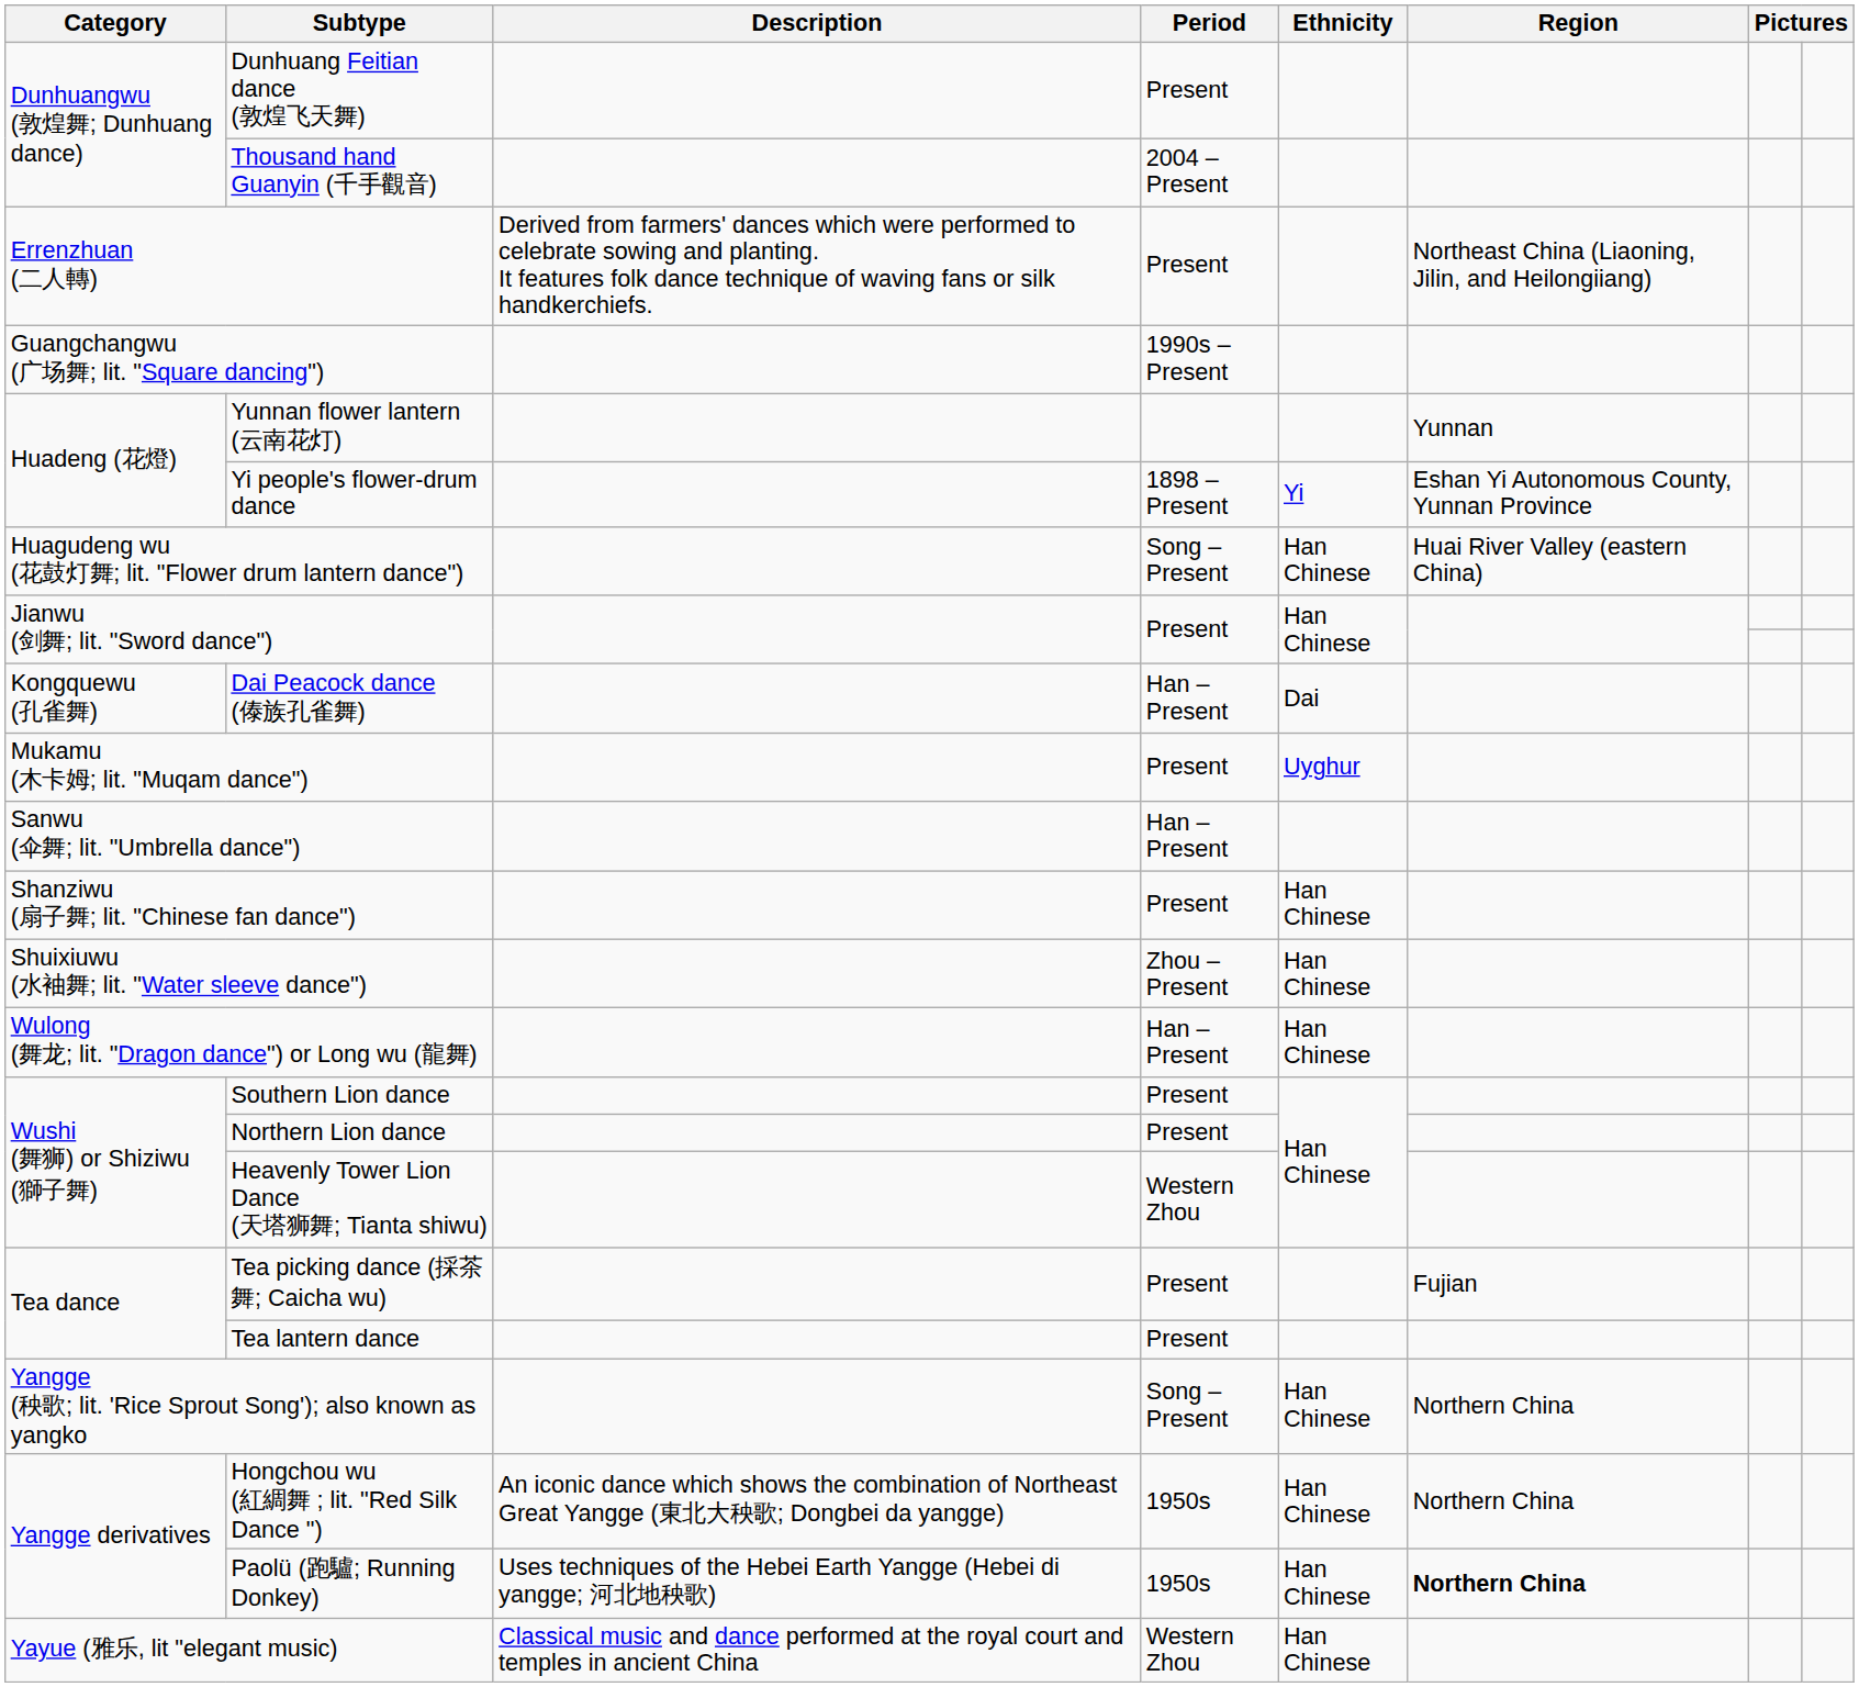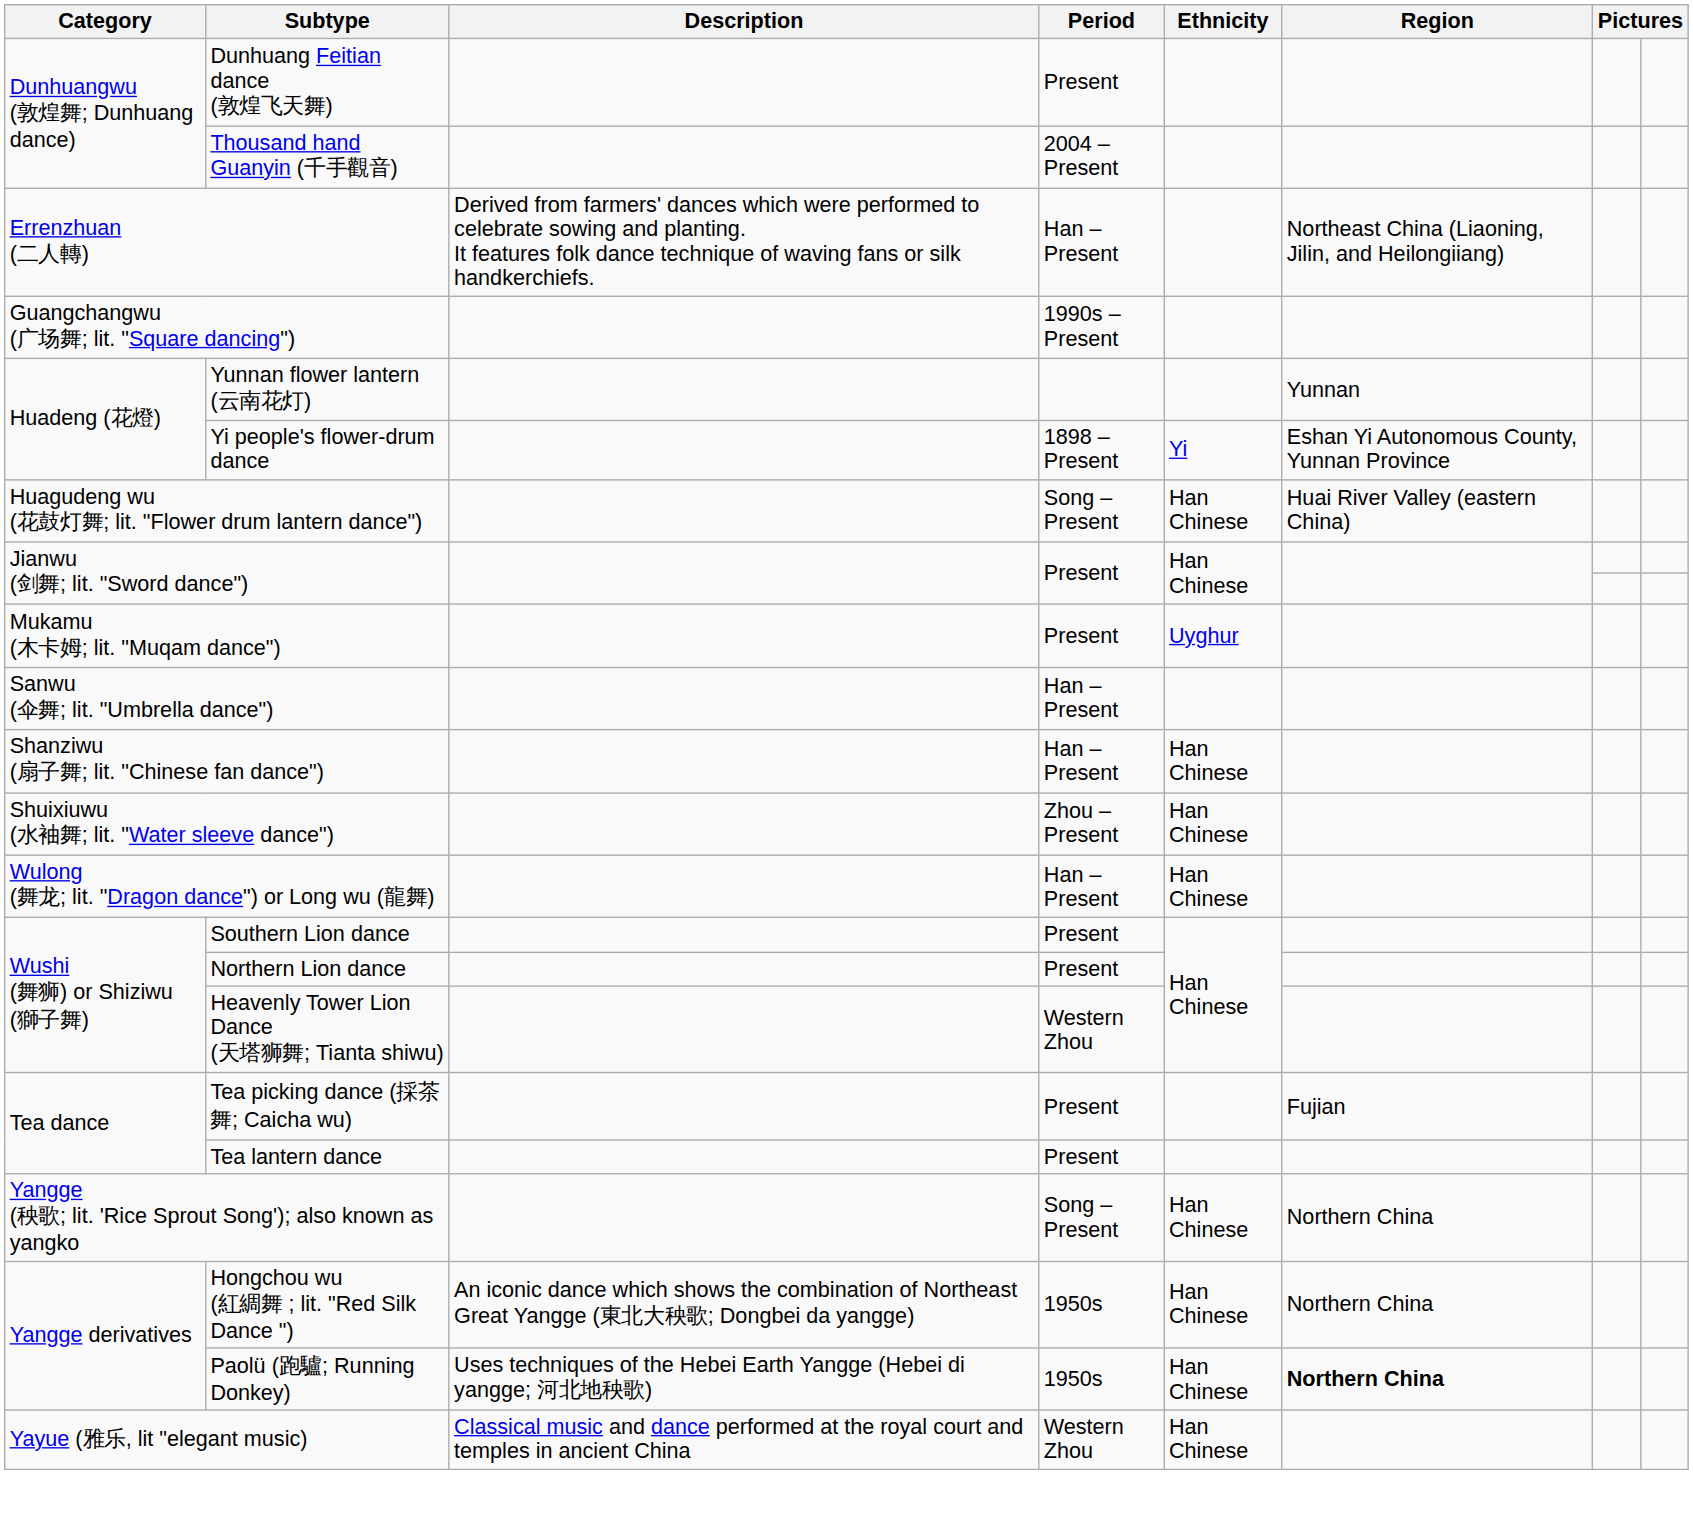 <table class="wikitable sortable">
 <tr>
 <th>Category</th>
 <th>Subtype</th>
 <th>Description</th>
 <th>Period</th>
 <th>Ethnicity</th>
 <th>Region</th>
 <th colspan="2">Pictures</th>
 </tr>
 <tr>
 <td rowspan="2"><a href='#'>Dunhuangwu</a><br>(敦煌舞; Dunhuang dance)</td>
 <td>Dunhuang <a href='#'>Feitian</a> dance<br>(敦煌飞天舞)</td>
 <td></td>
 <td>Present</td>
 <td></td>
 <td></td>
 <td></td>
 <td></td>
 </tr>
 <tr>
 <td><a href='#'>Thousand hand Guanyin</a> (千手觀音)</td>
 <td></td>
 <td>2004 – Present</td>
 <td></td>
 <td></td>
 <td></td>
 <td></td>
 </tr>
 <tr>
 <td colspan="2"><a href='#'>Errenzhuan</a><br>(二人轉)</td>
 <td>Derived from farmers' dances which were performed to celebrate sowing and planting.<br>It features folk dance technique of waving fans or silk handkerchiefs.</td>
-<td>Present</td>
+<td>Han –Present</td>
 <td></td>
 <td>Northeast China (Liaoning, Jilin, and Heilongiiang)</td>
 <td></td>
 <td></td>
 </tr>
 <tr>
 <td colspan="2">Guangchangwu<br>(广场舞; lit. "<a href='#'>Square dancing</a>")</td>
 <td></td>
 <td>1990s  –Present</td>
 <td></td>
 <td></td>
 <td></td>
 <td></td>
 </tr>
 <tr>
 <td rowspan="2">Huadeng (花燈)</td>
 <td>Yunnan flower lantern (云南花灯)</td>
 <td></td>
 <td></td>
 <td></td>
 <td>Yunnan</td>
 <td></td>
 <td></td>
 </tr>
 <tr>
 <td>Yi people's flower-drum dance</td>
 <td></td>
 <td>1898 –Present</td>
 <td><a href='#'>Yi</a></td>
 <td>Eshan Yi Autonomous County, Yunnan Province</td>
 <td></td>
 <td></td>
 </tr>
 <tr>
 <td colspan="2">Huagudeng wu<br>(花鼓灯舞; lit. "Flower drum lantern dance")</td>
 <td></td>
 <td>Song  –Present</td>
 <td>Han Chinese</td>
 <td>Huai River Valley (eastern China)</td>
 <td></td>
 <td></td>
 </tr>
 <tr>
 <td colspan="2" rowspan="2">Jianwu<br>(剑舞; lit. "Sword dance")</td>
 <td rowspan="2"></td>
 <td rowspan="2">Present</td>
 <td rowspan="2">Han Chinese</td>
 <td rowspan="2"></td>
 <td></td>
 <td></td>
 </tr>
 <tr>
 <td></td>
 <td></td>
 </tr>
 <tr>
-<td>Kongquewu<br>(孔雀舞)</td>
-<td><a href='#'>Dai Peacock dance</a><br>(傣族孔雀舞)</td>
-<td></td>
-<td>Han –Present</td>
-<td>Dai</td>
-<td></td>
-<td></td>
-<td></td>
-</tr>
-<tr>
 <td colspan="2">Mukamu<br>(木卡姆; lit. "Muqam dance")</td>
 <td></td>
 <td>Present</td>
 <td><a href='#'>Uyghur</a></td>
 <td></td>
 <td></td>
 <td></td>
 </tr>
 <tr>
 <td colspan="2">Sanwu<br>(伞舞; lit. "Umbrella dance")</td>
 <td></td>
 <td>Han –Present</td>
 <td></td>
 <td></td>
 <td></td>
 <td></td>
 </tr>
 <tr>
 <td colspan="2">Shanziwu<br>(扇子舞; lit. "Chinese fan dance")</td>
 <td></td>
-<td>Present</td>
+<td>Han –Present</td>
 <td>Han Chinese</td>
 <td></td>
 <td></td>
 <td></td>
 </tr>
 <tr>
 <td colspan="2">Shuixiuwu<br>(水袖舞; lit. "<a href='#'>Water sleeve</a> dance")</td>
 <td></td>
 <td>Zhou –Present</td>
 <td>Han Chinese</td>
 <td></td>
 <td></td>
 <td></td>
 </tr>
 <tr>
 <td colspan="2"><a href='#'>Wulong</a><br>(舞龙; lit. "<a href='#'>Dragon dance</a>") or Long wu (龍舞)</td>
 <td></td>
 <td>Han –Present</td>
 <td>Han Chinese</td>
 <td></td>
 <td></td>
 <td></td>
 </tr>
 <tr>
 <td rowspan="3"><a href='#'>Wushi</a><br>(舞狮) or Shiziwu (獅子舞) </td>
 <td>Southern Lion dance</td>
 <td></td>
 <td>Present</td>
 <td rowspan="3">Han Chinese</td>
 <td></td>
 <td></td>
 <td></td>
 </tr>
 <tr>
 <td>Northern Lion dance</td>
 <td></td>
 <td>Present</td>
 <td></td>
 <td></td>
 <td></td>
 </tr>
 <tr>
 <td>Heavenly Tower Lion Dance<br>(天塔狮舞; Tianta shiwu)</td>
 <td></td>
 <td>Western Zhou</td>
 <td></td>
 <td></td>
 <td></td>
 </tr>
 <tr>
 <td rowspan="2">Tea dance</td>
 <td>Tea picking dance (採茶舞; Caicha wu)</td>
 <td></td>
 <td>Present</td>
 <td></td>
 <td>Fujian</td>
 <td></td>
 <td></td>
 </tr>
 <tr>
 <td>Tea lantern dance</td>
 <td></td>
 <td>Present</td>
 <td></td>
 <td></td>
 <td></td>
 <td></td>
 </tr>
 <tr>
 <td colspan="2"><a href='#'>Yangge</a><br>(秧歌; lit. 'Rice Sprout Song'); also known as yangko</td>
 <td></td>
 <td>Song –Present</td>
 <td>Han Chinese</td>
 <td>Northern China</td>
 <td></td>
 <td></td>
 </tr>
 <tr>
 <td rowspan="2"><a href='#'>Yangge</a> derivatives</td>
 <td>Hongchou wu<br>(紅綢舞 ; lit. "Red Silk Dance ")</td>
 <td>An iconic dance which shows the combination of Northeast Great Yangge (東北大秧歌; Dongbei da yangge)</td>
 <td>1950s</td>
 <td>Han Chinese</td>
 <td>Northern China</td>
 <td></td>
 <td></td>
 </tr>
 <tr>
 <td>Paolü (跑驢; Running Donkey)</td>
 <td>Uses techniques of the Hebei Earth Yangge (Hebei di yangge; 河北地秧歌)</td>
 <td>1950s</td>
 <td>Han Chinese</td>
 <td><strong>Northern China</strong></td>
 <td></td>
 <td></td>
 </tr>
 <tr>
 <td colspan="2"><a href='#'>Yayue</a> (雅乐, lit "elegant music)</td>
 <td><a href='#'>Classical music</a> and <a href='#'>dance</a> performed at the royal court and temples in ancient China</td>
 <td>Western Zhou</td>
 <td>Han Chinese</td>
 <td></td>
 <td></td>
 <td></td>
 </tr>
 </table>
